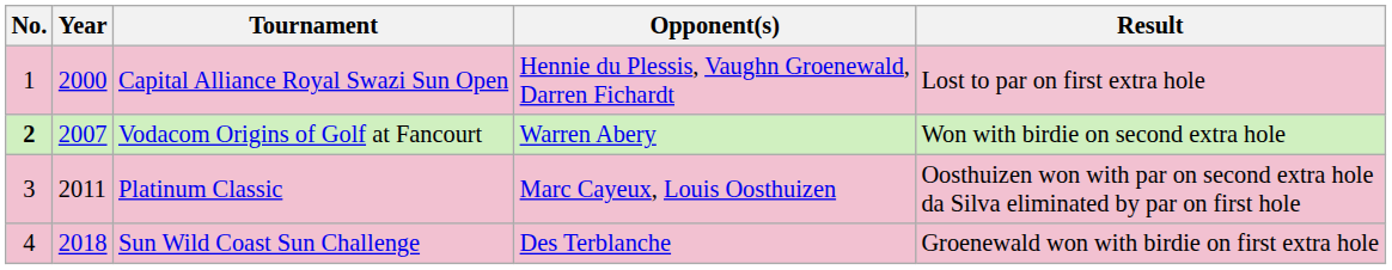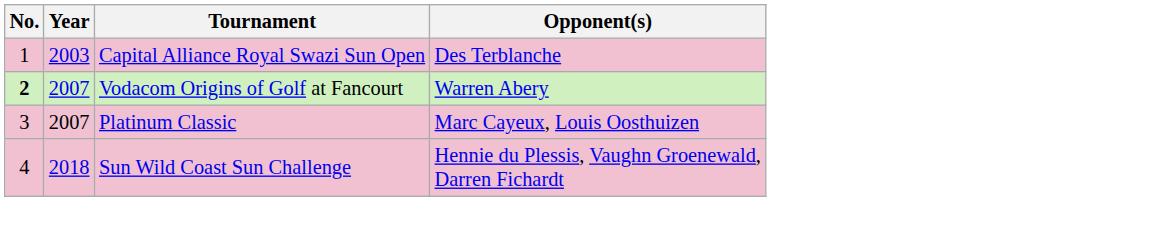 <table class="wikitable" style="font-size:95%;">
 <tr>
 <th>No.</th>
 <th>Year</th>
 <th>Tournament</th>
 <th>Opponent(s)</th>
-<th>Result</th>
 </tr>
 <tr style="background:#F2C1D1;">
 <td align=center>1</td>
-<td><a href='#'>2000</a></td>
+<td><a href='#'>2003</a></td>
 <td><a href='#'>Capital Alliance Royal Swazi Sun Open</a></td>
-<td> <a href='#'>Hennie du Plessis</a>,  <a href='#'>Vaughn Groenewald</a>,<br> <a href='#'>Darren Fichardt</a></td>
-<td>Lost to par on first extra hole</td>
+<td> <a href='#'>Des Terblanche</a></td>
 </tr>
 <tr style="background:#D0F0C0;">
 <td align=center><strong>2</strong></td>
 <td><a href='#'>2007</a></td>
 <td><a href='#'>Vodacom Origins of Golf</a> at Fancourt</td>
 <td> <a href='#'>Warren Abery</a></td>
-<td>Won with birdie on second extra hole</td>
 </tr>
 <tr style="background:#F2C1D1;">
 <td align=center>3</td>
-<td>2011</td>
+<td>2007</td>
 <td><a href='#'>Platinum Classic</a></td>
 <td> <a href='#'>Marc Cayeux</a>,  <a href='#'>Louis Oosthuizen</a></td>
-<td>Oosthuizen won with par on second extra hole<br>da Silva eliminated by par on first hole</td>
 </tr>
 <tr style="background:#F2C1D1;">
 <td align=center>4</td>
 <td><a href='#'>2018</a></td>
 <td><a href='#'>Sun Wild Coast Sun Challenge</a></td>
-<td> <a href='#'>Des Terblanche</a></td>
-<td>Groenewald won with birdie on first extra hole</td>
+<td> <a href='#'>Hennie du Plessis</a>,  <a href='#'>Vaughn Groenewald</a>,<br> <a href='#'>Darren Fichardt</a></td>
 </tr>
 </table>
